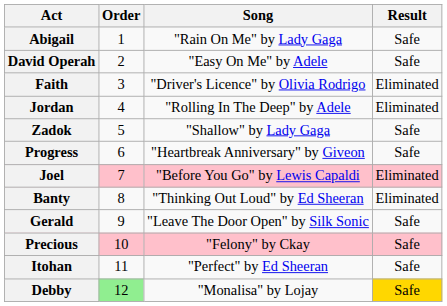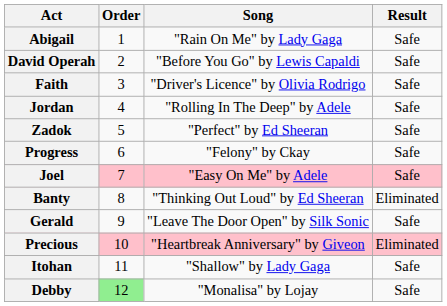 <table class="wikitable plainrowheaders" style="text-align:center;">
 <tr>
 <th scope"col">Act</th>
 <th scope"col">Order</th>
 <th scope"col">Song</th>
 <th scope"col">Result</th>
 </tr>
 <tr>
 <th scope=row>Abigail</th>
 <td>1</td>
 <td>"Rain On Me" by <a href='#'>Lady Gaga</a></td>
 <td>Safe</td>
 </tr>
 <tr>
 <th scope=row>David Operah</th>
 <td>2</td>
-<td>"Easy On Me" by <a href='#'>Adele</a></td>
+<td>"Before You Go" by <a href='#'>Lewis Capaldi</a></td>
 <td>Safe</td>
 </tr>
 <tr>
 <th scope=row>Faith</th>
 <td>3</td>
 <td>"Driver's Licence" by <a href='#'>Olivia Rodrigo</a></td>
-<td>Eliminated</td>
+<td>Safe</td>
 </tr>
 <tr>
 <th scope=row>Jordan</th>
 <td>4</td>
 <td>"Rolling In The Deep" by <a href='#'>Adele</a></td>
-<td>Eliminated</td>
+<td>Safe</td>
 </tr>
 <tr>
 <th scope=row>Zadok</th>
 <td>5</td>
-<td>"Shallow" by <a href='#'>Lady Gaga</a></td>
+<td>"Perfect" by <a href='#'>Ed Sheeran</a></td>
 <td>Safe</td>
 </tr>
 <tr>
 <th scope=row>Progress</th>
 <td>6</td>
-<td>"Heartbreak Anniversary" by <a href='#'>Giveon</a></td>
+<td>"Felony" by Ckay</td>
 <td>Safe</td>
 </tr>
 <tr style="background:pink">
 <th scope=row>Joel</th>
 <td>7</td>
-<td>"Before You Go" by <a href='#'>Lewis Capaldi</a></td>
-<td>Eliminated</td>
+<td>"Easy On Me" by <a href='#'>Adele</a></td>
+<td>Safe</td>
 </tr>
 <tr>
 <th scope=row>Banty</th>
 <td>8</td>
 <td>"Thinking Out Loud" by <a href='#'>Ed Sheeran</a></td>
 <td>Eliminated</td>
 </tr>
 <tr>
 <th scope=row>Gerald</th>
 <td>9</td>
 <td>"Leave The Door Open" by <a href='#'>Silk Sonic</a></td>
 <td>Safe</td>
 </tr>
 <tr style="background:pink">
 <th scope=row>Precious</th>
 <td>10</td>
-<td>"Felony" by Ckay</td>
-<td>Safe</td>
+<td>"Heartbreak Anniversary" by <a href='#'>Giveon</a></td>
+<td>Eliminated</td>
 </tr>
 <tr>
 <th scope=row>Itohan</th>
 <td>11</td>
-<td>"Perfect" by <a href='#'>Ed Sheeran</a></td>
+<td>"Shallow" by <a href='#'>Lady Gaga</a></td>
 <td>Safe</td>
 </tr>
 <tr>
 <th scope=row>Debby</th>
 <td style="background: lightgreen;">12</td>
 <td>"Monalisa" by Lojay</td>
-<td style="background: gold;">Safe</td>
+<td>Safe</td>
 </tr>
 </table>
